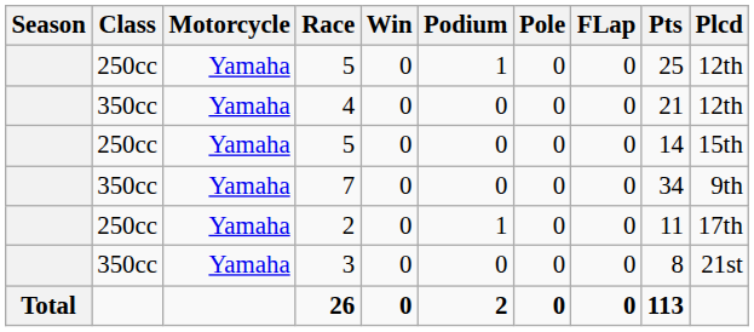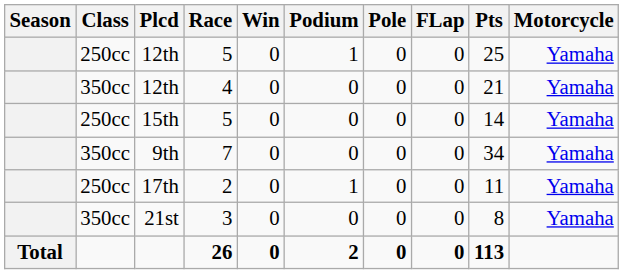 <table class="wikitable">
 <tr>
 <th>Season</th>
 <th>Class</th>
-<th>Motorcycle</th>
+<th>Plcd</th>
 <th>Race</th>
 <th>Win</th>
 <th>Podium</th>
 <th>Pole</th>
 <th>FLap</th>
 <th>Pts</th>
-<th>Plcd</th>
+<th>Motorcycle</th>
 </tr>
 <tr align="right">
 <th></th>
 <td>250cc</td>
-<td><a href='#'>Yamaha</a></td>
+<td>12th</td>
 <td>5</td>
 <td>0</td>
 <td>1</td>
 <td>0</td>
 <td>0</td>
 <td>25</td>
-<td>12th</td>
+<td><a href='#'>Yamaha</a></td>
 </tr>
 <tr align="right">
 <th></th>
 <td>350cc</td>
-<td><a href='#'>Yamaha</a></td>
+<td>12th</td>
 <td>4</td>
 <td>0</td>
 <td>0</td>
 <td>0</td>
 <td>0</td>
 <td>21</td>
-<td>12th</td>
+<td><a href='#'>Yamaha</a></td>
 </tr>
 <tr align="right">
 <th></th>
 <td>250cc</td>
-<td><a href='#'>Yamaha</a></td>
+<td>15th</td>
 <td>5</td>
 <td>0</td>
 <td>0</td>
 <td>0</td>
 <td>0</td>
 <td>14</td>
-<td>15th</td>
+<td><a href='#'>Yamaha</a></td>
 </tr>
 <tr align="right">
 <th></th>
 <td>350cc</td>
-<td><a href='#'>Yamaha</a></td>
+<td>9th</td>
 <td>7</td>
 <td>0</td>
 <td>0</td>
 <td>0</td>
 <td>0</td>
 <td>34</td>
-<td>9th</td>
+<td><a href='#'>Yamaha</a></td>
 </tr>
 <tr align="right">
 <th></th>
 <td>250cc</td>
-<td><a href='#'>Yamaha</a></td>
+<td>17th</td>
 <td>2</td>
 <td>0</td>
 <td>1</td>
 <td>0</td>
 <td>0</td>
 <td>11</td>
-<td>17th</td>
+<td><a href='#'>Yamaha</a></td>
 </tr>
 <tr align="right">
 <th></th>
 <td>350cc</td>
-<td><a href='#'>Yamaha</a></td>
+<td>21st</td>
 <td>3</td>
 <td>0</td>
 <td>0</td>
 <td>0</td>
 <td>0</td>
 <td>8</td>
-<td>21st</td>
+<td><a href='#'>Yamaha</a></td>
 </tr>
 <tr align="right">
 <th>Total</th>
 <td></td>
 <td></td>
 <td><strong>26</strong></td>
 <td><strong>0</strong></td>
 <td><strong>2</strong></td>
 <td><strong>0</strong></td>
 <td><strong>0</strong></td>
 <td><strong>113</strong></td>
 <td></td>
 </tr>
 </table>
